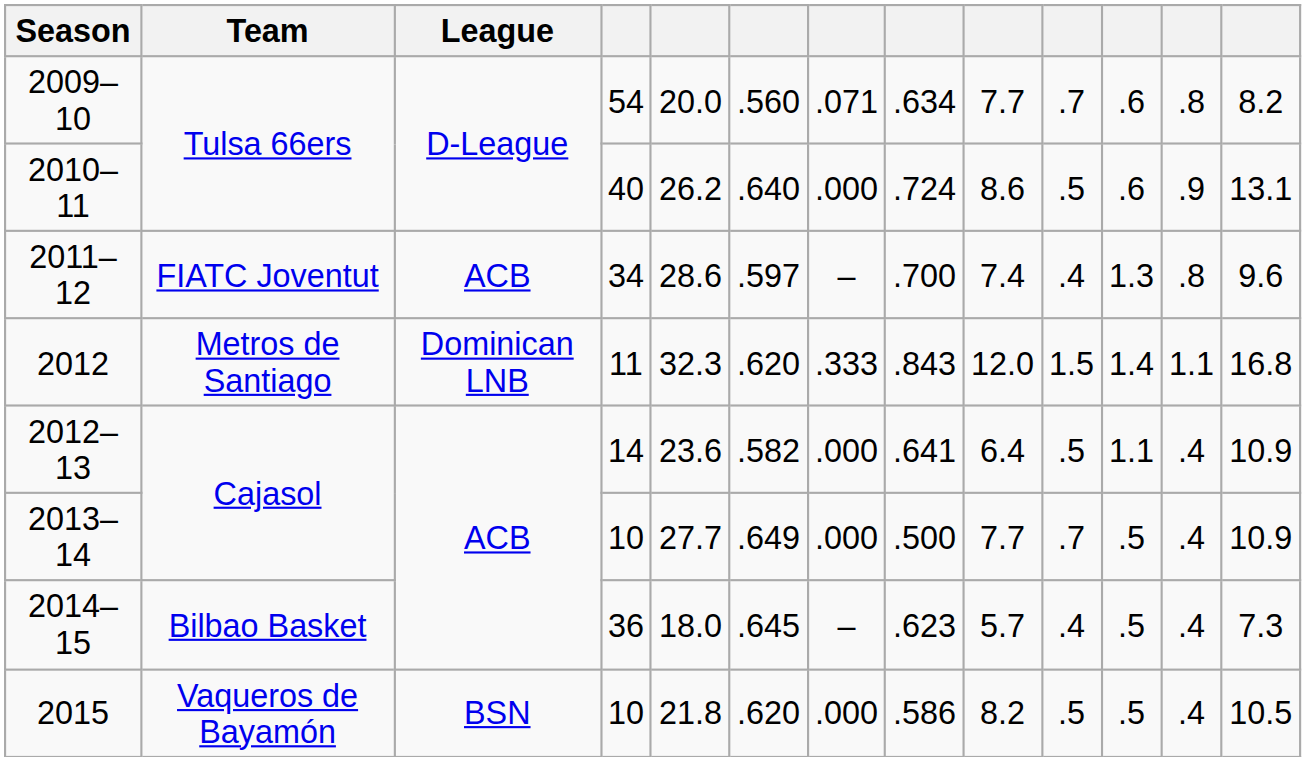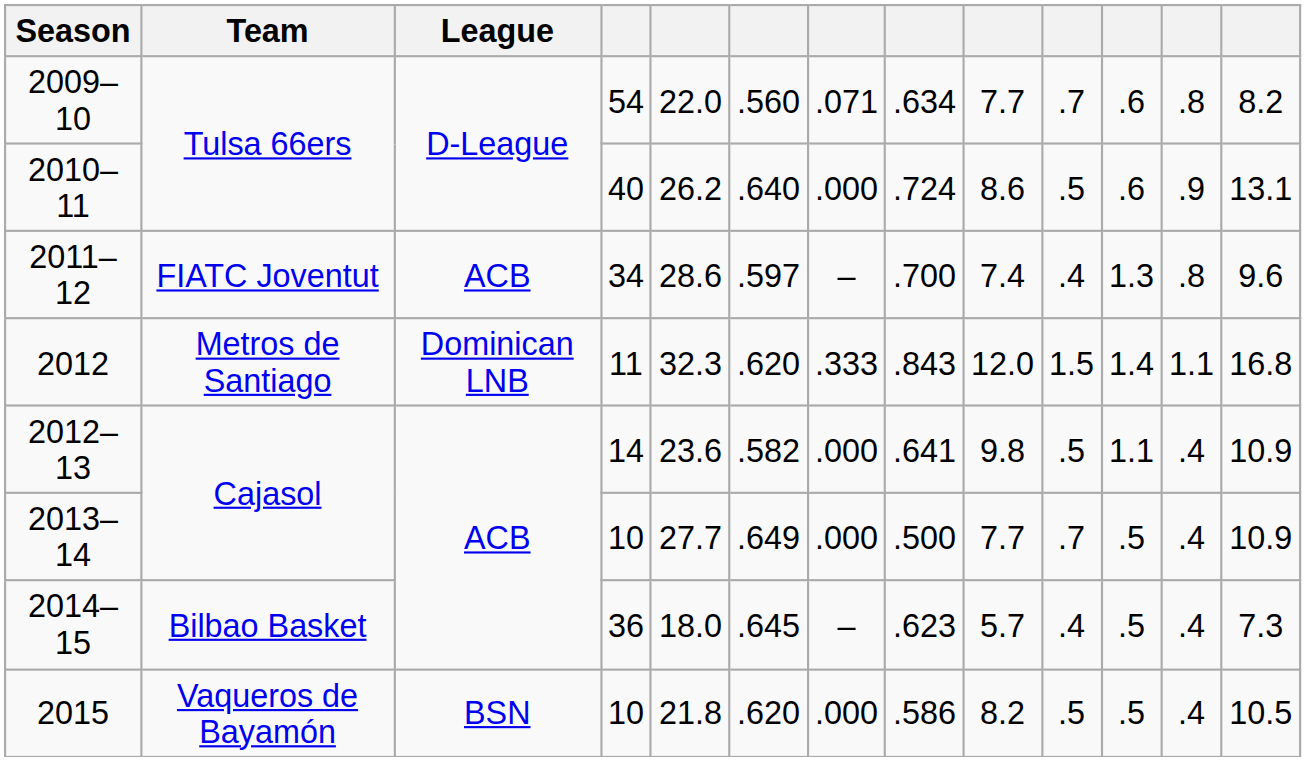 <table class="wikitable sortable" style="font-size:95%; text-align:center;">
 <tr>
 <th>Season</th>
 <th>Team</th>
 <th>League</th>
 <th></th>
 <th></th>
 <th></th>
 <th></th>
 <th></th>
 <th></th>
 <th></th>
 <th></th>
 <th></th>
 <th></th>
 </tr>
 <tr>
 <td>2009–10</td>
 <td rowspan="2"><a href='#'>Tulsa 66ers</a></td>
 <td rowspan="2"><a href='#'>D-League</a></td>
 <td>54</td>
-<td>20.0</td>
+<td>22.0</td>
 <td>.560</td>
 <td>.071</td>
 <td>.634</td>
 <td>7.7</td>
 <td>.7</td>
 <td>.6</td>
 <td>.8</td>
 <td>8.2</td>
 </tr>
 <tr>
 <td>2010–11</td>
 <td>40</td>
 <td>26.2</td>
 <td>.640</td>
 <td>.000</td>
 <td>.724</td>
 <td>8.6</td>
 <td>.5</td>
 <td>.6</td>
 <td>.9</td>
 <td>13.1</td>
 </tr>
 <tr>
 <td>2011–12</td>
 <td><a href='#'>FIATC Joventut</a></td>
 <td><a href='#'>ACB</a></td>
 <td>34</td>
 <td>28.6</td>
 <td>.597</td>
 <td>–</td>
 <td>.700</td>
 <td>7.4</td>
 <td>.4</td>
 <td>1.3</td>
 <td>.8</td>
 <td>9.6</td>
 </tr>
 <tr>
 <td>2012</td>
 <td><a href='#'>Metros de Santiago</a></td>
 <td><a href='#'>Dominican LNB</a></td>
 <td>11</td>
 <td>32.3</td>
 <td>.620</td>
 <td>.333</td>
 <td>.843</td>
 <td>12.0</td>
 <td>1.5</td>
 <td>1.4</td>
 <td>1.1</td>
 <td>16.8</td>
 </tr>
 <tr>
 <td>2012–13</td>
 <td rowspan="2"><a href='#'>Cajasol</a></td>
 <td rowspan="3"><a href='#'>ACB</a></td>
 <td>14</td>
 <td>23.6</td>
 <td>.582</td>
 <td>.000</td>
 <td>.641</td>
-<td>6.4</td>
+<td>9.8</td>
 <td>.5</td>
 <td>1.1</td>
 <td>.4</td>
 <td>10.9</td>
 </tr>
 <tr>
 <td>2013–14</td>
 <td>10</td>
 <td>27.7</td>
 <td>.649</td>
 <td>.000</td>
 <td>.500</td>
 <td>7.7</td>
 <td>.7</td>
 <td>.5</td>
 <td>.4</td>
 <td>10.9</td>
 </tr>
 <tr>
 <td>2014–15</td>
 <td><a href='#'>Bilbao Basket</a></td>
 <td>36</td>
 <td>18.0</td>
 <td>.645</td>
 <td>–</td>
 <td>.623</td>
 <td>5.7</td>
 <td>.4</td>
 <td>.5</td>
 <td>.4</td>
 <td>7.3</td>
 </tr>
 <tr>
 <td>2015</td>
 <td><a href='#'>Vaqueros de Bayamón</a></td>
 <td><a href='#'>BSN</a></td>
 <td>10</td>
 <td>21.8</td>
 <td>.620</td>
 <td>.000</td>
 <td>.586</td>
 <td>8.2</td>
 <td>.5</td>
 <td>.5</td>
 <td>.4</td>
 <td>10.5</td>
 </tr>
 </table>
